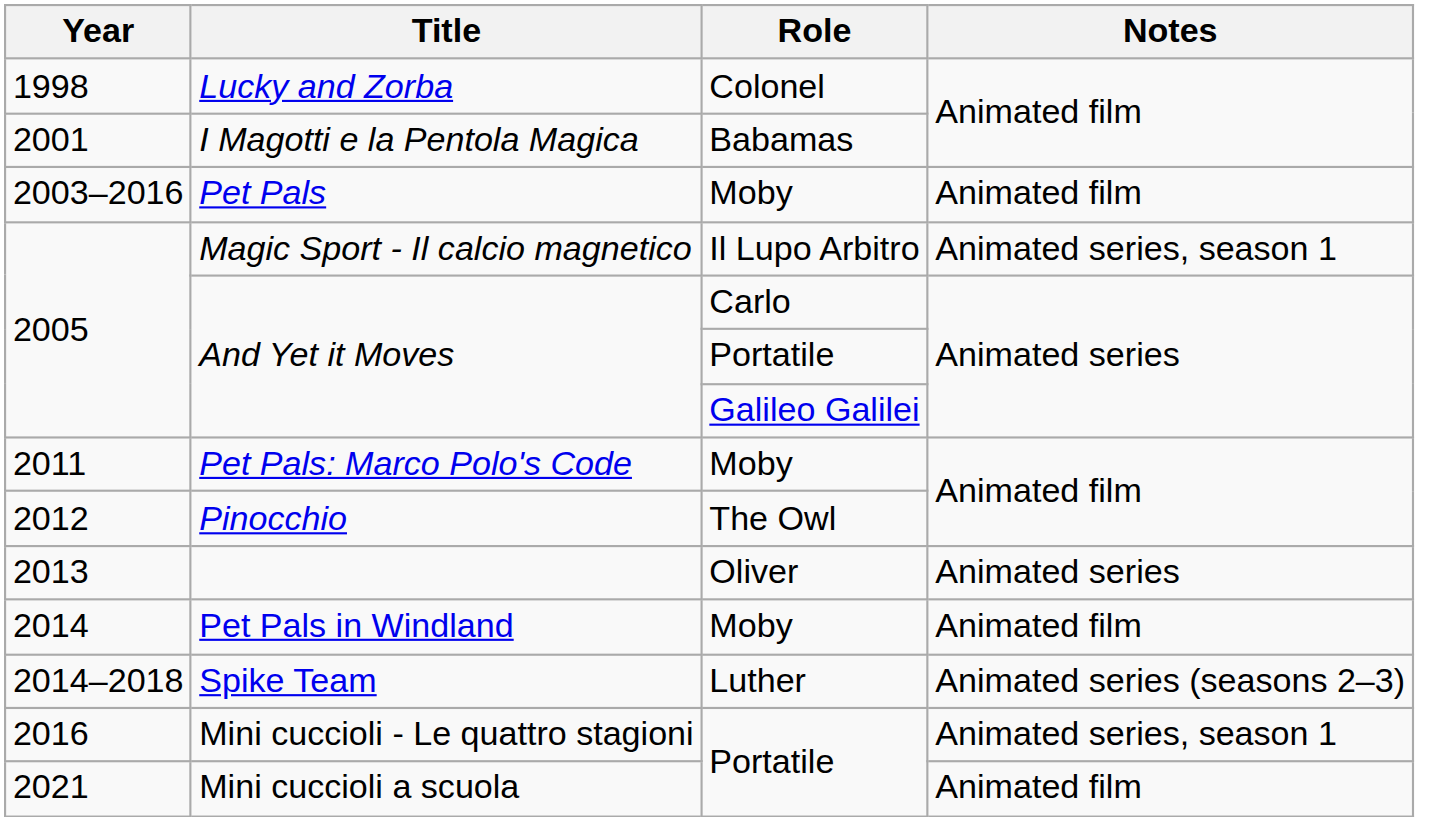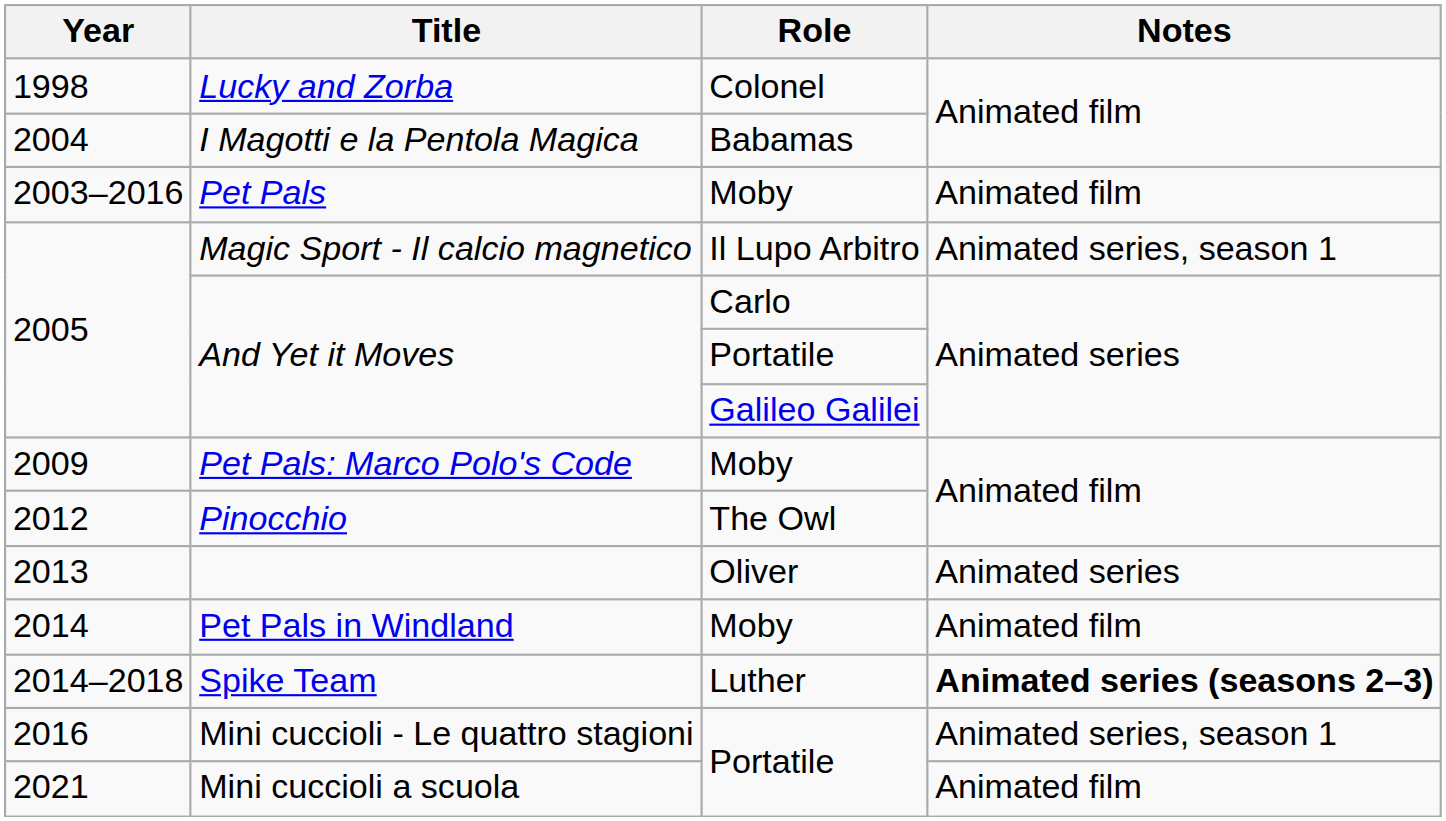 <table class="wikitable plainrowheaders sortable">
 <tr>
 <th scope="col">Year</th>
 <th scope="col">Title</th>
 <th scope="col">Role</th>
 <th scope="col">Notes</th>
 </tr>
 <tr>
 <td>1998</td>
 <td><em><a href='#'>Lucky and Zorba</a></em></td>
 <td>Colonel</td>
 <td Rowspan=2>Animated film</td>
 </tr>
 <tr>
-<td>2001</td>
+<td>2004</td>
 <td><em>I Magotti e la Pentola Magica</em></td>
 <td>Babamas</td>
 </tr>
 <tr>
 <td>2003–2016</td>
 <td><em><a href='#'>Pet Pals</a></em></td>
 <td>Moby</td>
 <td>Animated film</td>
 </tr>
 <tr>
 <td rowspan=4>2005</td>
 <td><em>Magic Sport - Il calcio magnetico</em></td>
 <td>Il Lupo Arbitro</td>
 <td>Animated series, season 1</td>
 </tr>
 <tr>
 <td rowspan=3><em>And Yet it Moves</em></td>
 <td>Carlo</td>
 <td rowspan=3>Animated series</td>
 </tr>
 <tr>
 <td>Portatile</td>
 </tr>
 <tr>
 <td><a href='#'>Galileo Galilei</a></td>
 </tr>
 <tr>
-<td>2011</td>
+<td>2009</td>
 <td><em><a href='#'>Pet Pals: Marco Polo's Code</a></em></td>
 <td>Moby</td>
 <td Rowspan=2>Animated film</td>
 </tr>
 <tr>
 <td>2012</td>
 <td><em><a href='#'>Pinocchio</a></em></td>
 <td>The Owl</td>
 </tr>
 <tr>
 <td>2013</td>
 <td><em></td>
 <td>Oliver</td>
 <td>Animated series</td>
 </tr>
 <tr>
 <td>2014</td>
 <td></em><a href='#'>Pet Pals in Windland</a><em></td>
 <td>Moby</td>
 <td>Animated film</td>
 </tr>
 <tr>
 <td>2014–2018</td>
 <td></em><a href='#'>Spike Team</a><em></td>
 <td>Luther</td>
-<td>Animated series (seasons 2–3)</td>
+<td><strong>Animated series (seasons 2–3)</strong></td>
 </tr>
 <tr>
 <td>2016</td>
 <td></em>Mini cuccioli - Le quattro stagioni<em></td>
 <td Rowspan=2>Portatile</td>
 <td>Animated series, season 1</td>
 </tr>
 <tr>
 <td>2021</td>
 <td></em>Mini cuccioli a scuola<em></td>
 <td>Animated film</td>
 </tr>
 </table>
